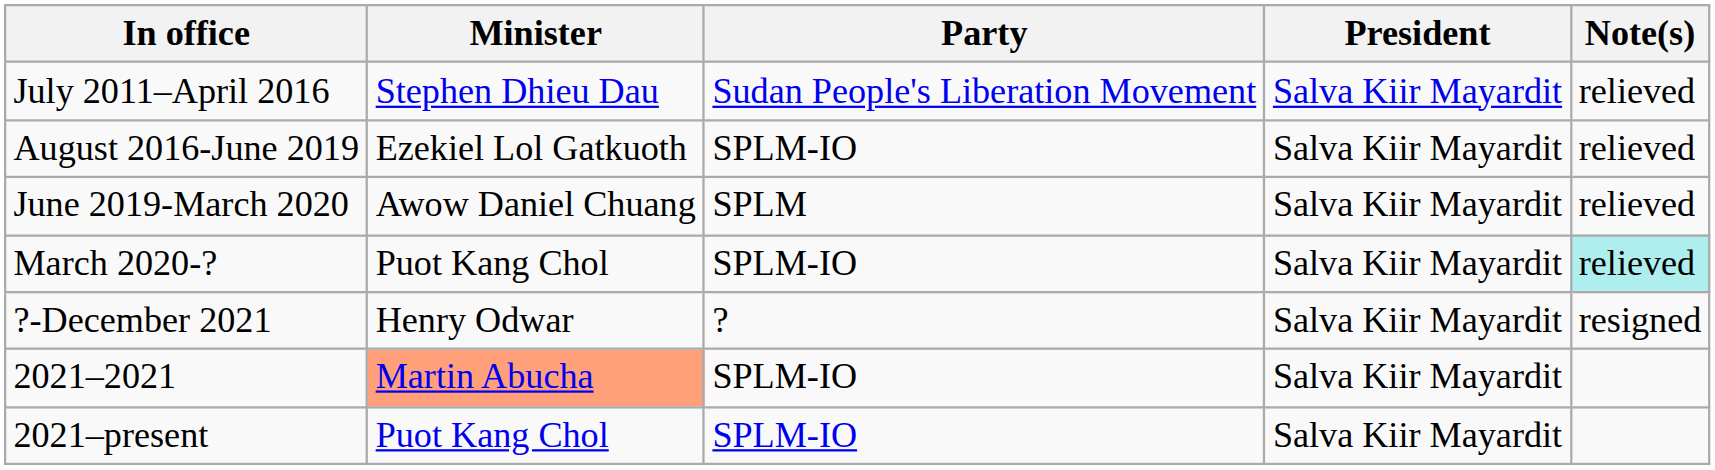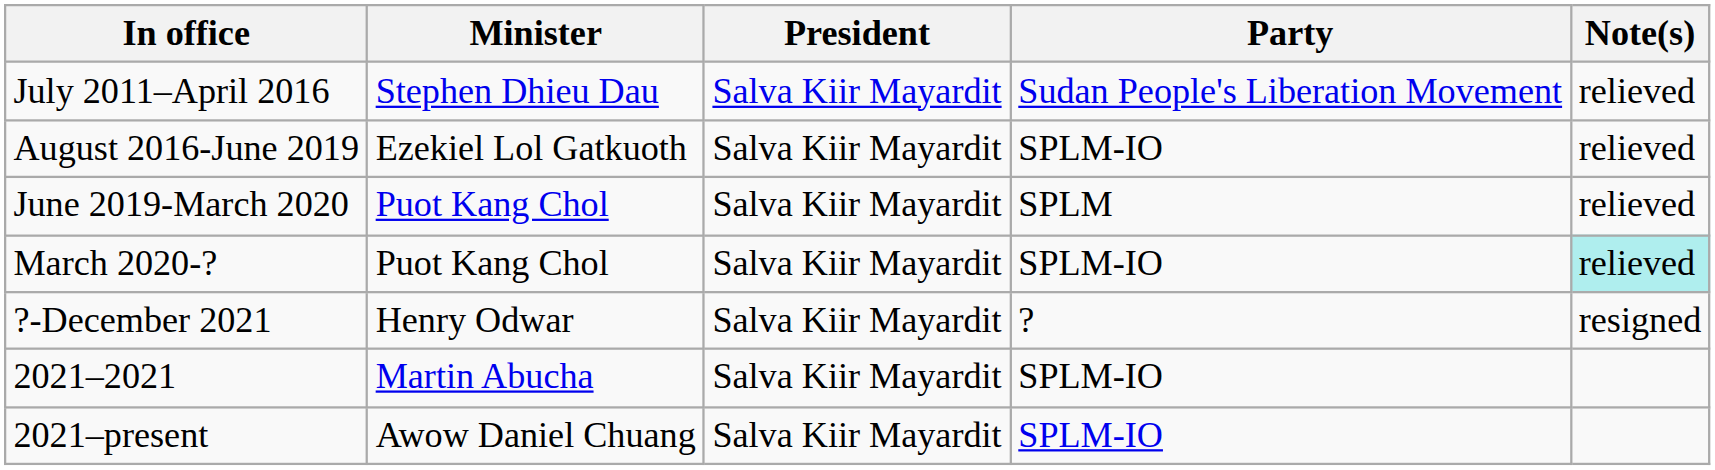 <table class="wikitable">
 <tr>
 <th>In office</th>
 <th>Minister</th>
+<th>President</th>
 <th>Party</th>
-<th>President</th>
 <th>Note(s)</th>
 </tr>
 <tr>
 <td>July 2011–April 2016</td>
 <td><a href='#'>Stephen Dhieu Dau</a></td>
+<td><a href='#'>Salva Kiir Mayardit</a></td>
 <td><a href='#'>Sudan People's Liberation Movement</a></td>
-<td><a href='#'>Salva Kiir Mayardit</a></td>
 <td>relieved</td>
 </tr>
 <tr>
 <td>August 2016-June 2019</td>
 <td>Ezekiel Lol Gatkuoth</td>
+<td>Salva Kiir Mayardit</td>
 <td>SPLM-IO</td>
-<td>Salva Kiir Mayardit</td>
 <td>relieved</td>
 </tr>
 <tr>
 <td>June 2019-March 2020</td>
-<td>Awow Daniel Chuang</td>
+<td><a href='#'>Puot Kang Chol</a></td>
+<td>Salva Kiir Mayardit</td>
 <td>SPLM</td>
-<td>Salva Kiir Mayardit</td>
 <td>relieved</td>
 </tr>
 <tr>
 <td>March 2020-?</td>
 <td>Puot Kang Chol</td>
+<td>Salva Kiir Mayardit</td>
 <td>SPLM-IO</td>
-<td>Salva Kiir Mayardit</td>
 <td style="background: paleturquoise;">relieved</td>
 </tr>
 <tr>
 <td>?-December 2021</td>
 <td>Henry Odwar</td>
+<td>Salva Kiir Mayardit</td>
 <td>?</td>
-<td>Salva Kiir Mayardit</td>
 <td>resigned</td>
 </tr>
 <tr>
 <td>2021–2021</td>
-<td style="background: lightsalmon;"><a href='#'>Martin Abucha</a></td>
+<td><a href='#'>Martin Abucha</a></td>
+<td>Salva Kiir Mayardit</td>
 <td>SPLM-IO</td>
-<td>Salva Kiir Mayardit</td>
 <td></td>
 </tr>
 <tr>
 <td>2021–present</td>
-<td><a href='#'>Puot Kang Chol</a></td>
+<td>Awow Daniel Chuang</td>
+<td>Salva Kiir Mayardit</td>
 <td><a href='#'>SPLM-IO</a></td>
-<td>Salva Kiir Mayardit</td>
 <td></td>
 </tr>
 </table>
